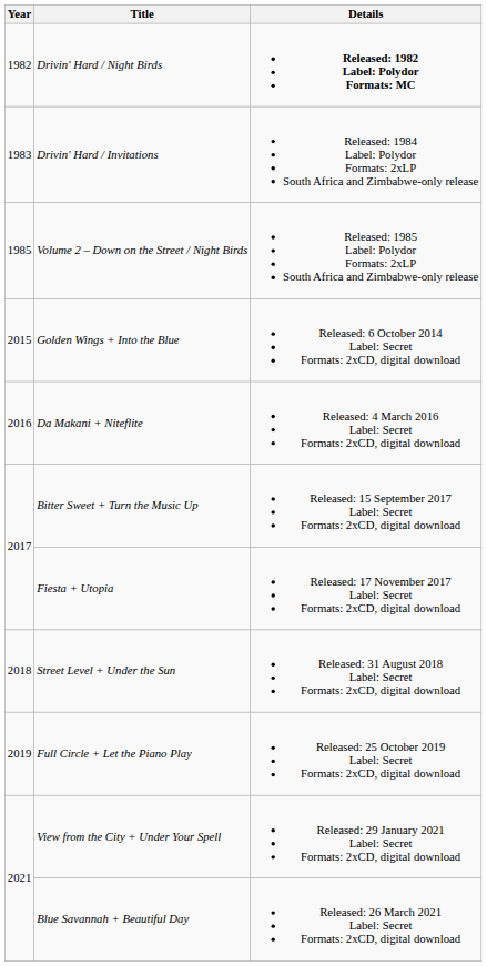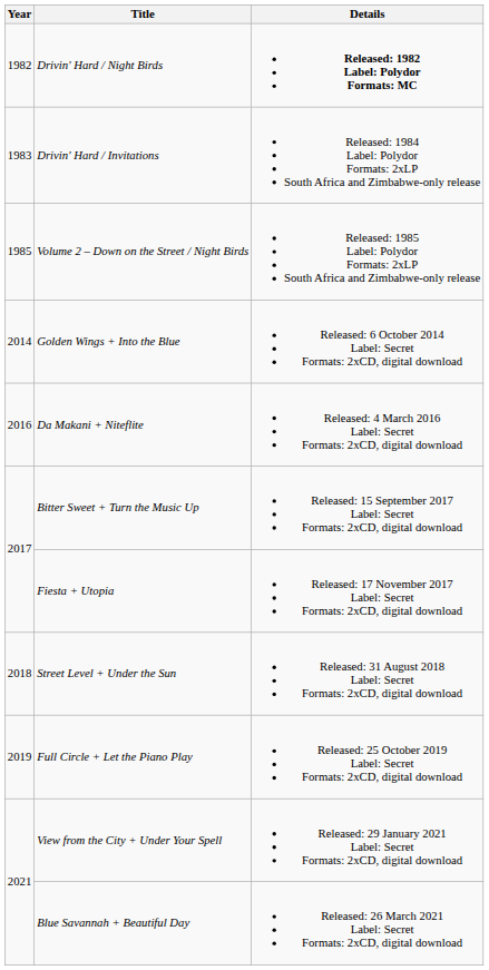 <table class="wikitable" style="text-align:center">
 <tr>
 <th>Year</th>
 <th>Title</th>
 <th>Details</th>
 </tr>
 <tr>
 <td>1982</td>
 <td align="left"><em>Drivin' Hard / Night Birds</em></td>
 <td><strong><br><ul><li>Released: 1982</li><li>Label: Polydor</li><li>Formats: MC</li></ul></strong></td>
 </tr>
 <tr>
 <td>1983</td>
 <td align="left"><em>Drivin' Hard / Invitations</em></td>
 <td><br><ul><li>Released: 1984</li><li>Label: Polydor</li><li>Formats: 2xLP</li><li>South Africa and Zimbabwe-only release</li></ul></td>
 </tr>
 <tr>
 <td>1985</td>
 <td align="left"><em>Volume 2 – Down on the Street / Night Birds</em></td>
 <td><br><ul><li>Released: 1985</li><li>Label: Polydor</li><li>Formats: 2xLP</li><li>South Africa and Zimbabwe-only release</li></ul></td>
 </tr>
 <tr>
-<td>2015</td>
+<td>2014</td>
 <td align="left"><em>Golden Wings + Into the Blue</em></td>
 <td><br><ul><li>Released: 6 October 2014</li><li>Label: Secret</li><li>Formats: 2xCD, digital download</li></ul></td>
 </tr>
 <tr>
 <td>2016</td>
 <td align="left"><em>Da Makani + Niteflite</em></td>
 <td><br><ul><li>Released: 4 March 2016</li><li>Label: Secret</li><li>Formats: 2xCD, digital download</li></ul></td>
 </tr>
 <tr>
 <td rowspan="2">2017</td>
 <td align="left"><em>Bitter Sweet + Turn the Music Up</em></td>
 <td><br><ul><li>Released: 15 September 2017</li><li>Label: Secret</li><li>Formats: 2xCD, digital download</li></ul></td>
 </tr>
 <tr>
 <td align="left"><em>Fiesta + Utopia</em></td>
 <td><br><ul><li>Released: 17 November 2017</li><li>Label: Secret</li><li>Formats: 2xCD, digital download</li></ul></td>
 </tr>
 <tr>
 <td>2018</td>
 <td align="left"><em>Street Level + Under the Sun</em></td>
 <td><br><ul><li>Released: 31 August 2018</li><li>Label: Secret</li><li>Formats: 2xCD, digital download</li></ul></td>
 </tr>
 <tr>
 <td>2019</td>
 <td align="left"><em>Full Circle + Let the Piano Play</em></td>
 <td><br><ul><li>Released: 25 October 2019</li><li>Label: Secret</li><li>Formats: 2xCD, digital download</li></ul></td>
 </tr>
 <tr>
 <td rowspan="2">2021</td>
 <td align="left"><em>View from the City + Under Your Spell</em></td>
 <td><br><ul><li>Released: 29 January 2021</li><li>Label: Secret</li><li>Formats: 2xCD, digital download</li></ul></td>
 </tr>
 <tr>
 <td align="left"><em>Blue Savannah + Beautiful Day</em></td>
 <td><br><ul><li>Released: 26 March 2021</li><li>Label: Secret</li><li>Formats: 2xCD, digital download</li></ul></td>
 </tr>
 </table>
